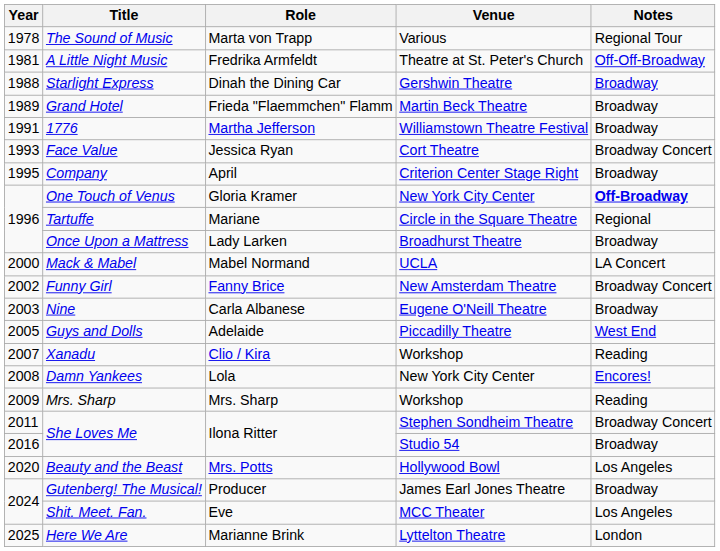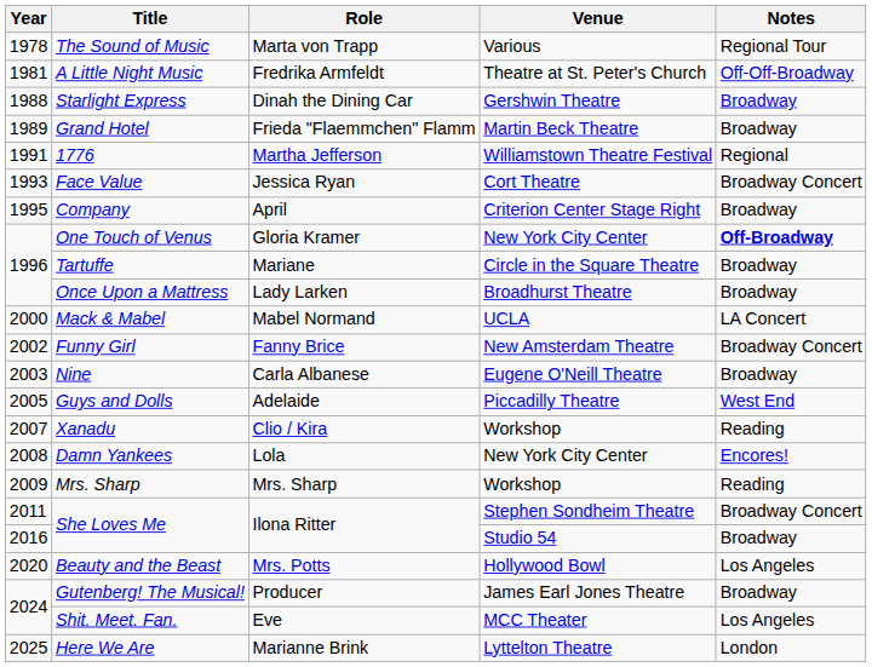 <table class="wikitable plainrowheaders sortable">
 <tr>
 <th scope="col">Year</th>
 <th scope="col">Title</th>
 <th scope="col">Role</th>
 <th scope="col">Venue</th>
 <th scope="col" class="unsortable">Notes</th>
 </tr>
 <tr>
 <td scope="row">1978</td>
 <td><em><a href='#'>The Sound of Music</a></em></td>
 <td>Marta von Trapp</td>
 <td>Various</td>
 <td>Regional Tour</td>
 </tr>
 <tr>
 <td scope="row">1981</td>
 <td><em><a href='#'>A Little Night Music</a></em></td>
 <td>Fredrika Armfeldt</td>
 <td>Theatre at St. Peter's Church</td>
 <td><a href='#'>Off-Off-Broadway</a></td>
 </tr>
 <tr>
 <td scope="row">1988</td>
 <td><em><a href='#'>Starlight Express</a></em></td>
 <td>Dinah the Dining Car</td>
 <td><a href='#'>Gershwin Theatre</a></td>
 <td><a href='#'>Broadway</a></td>
 </tr>
 <tr>
 <td scope="row">1989</td>
 <td><em><a href='#'>Grand Hotel</a></em></td>
 <td>Frieda "Flaemmchen" Flamm</td>
 <td><a href='#'>Martin Beck Theatre</a></td>
 <td>Broadway</td>
 </tr>
 <tr>
 <td scope="row">1991</td>
 <td><a href='#'><em>1776</em></a></td>
 <td><a href='#'>Martha Jefferson</a></td>
 <td><a href='#'>Williamstown Theatre Festival</a></td>
-<td>Broadway</td>
+<td>Regional</td>
 </tr>
 <tr>
 <td scope="row">1993</td>
 <td><em><a href='#'>Face Value</a></em></td>
 <td>Jessica Ryan</td>
 <td><a href='#'>Cort Theatre</a></td>
 <td>Broadway Concert</td>
 </tr>
 <tr>
 <td scope="row">1995</td>
 <td><em><a href='#'>Company</a></em></td>
 <td>April</td>
 <td><a href='#'>Criterion Center Stage Right</a></td>
 <td>Broadway</td>
 </tr>
 <tr>
 <td rowspan="3" scope="row">1996</td>
 <td><em><a href='#'>One Touch of Venus</a></em></td>
 <td>Gloria Kramer</td>
 <td><a href='#'>New York City Center</a></td>
 <td><strong><a href='#'>Off-Broadway</a></strong></td>
 </tr>
 <tr>
 <td><em><a href='#'>Tartuffe</a></em></td>
 <td>Mariane</td>
 <td><a href='#'>Circle in the Square Theatre</a></td>
-<td>Regional</td>
+<td>Broadway</td>
 </tr>
 <tr>
 <td><em><a href='#'>Once Upon a Mattress</a></em></td>
 <td>Lady Larken</td>
 <td><a href='#'>Broadhurst Theatre</a></td>
 <td>Broadway</td>
 </tr>
 <tr>
 <td scope="row">2000</td>
 <td><em><a href='#'>Mack & Mabel</a></em></td>
 <td>Mabel Normand</td>
 <td><a href='#'>UCLA</a></td>
 <td>LA Concert</td>
 </tr>
 <tr>
 <td scope="row">2002</td>
 <td><em><a href='#'>Funny Girl</a></em></td>
 <td><a href='#'>Fanny Brice</a></td>
 <td><a href='#'>New Amsterdam Theatre</a></td>
 <td>Broadway Concert</td>
 </tr>
 <tr>
 <td scope="row">2003</td>
 <td><em><a href='#'>Nine</a></em></td>
 <td>Carla Albanese</td>
 <td><a href='#'>Eugene O'Neill Theatre</a></td>
 <td>Broadway</td>
 </tr>
 <tr>
 <td scope="row">2005</td>
 <td><em><a href='#'>Guys and Dolls</a></em></td>
 <td>Adelaide</td>
 <td><a href='#'>Piccadilly Theatre</a></td>
 <td><a href='#'>West End</a></td>
 </tr>
 <tr>
 <td scope="row">2007</td>
 <td><em><a href='#'>Xanadu</a></em></td>
 <td><a href='#'>Clio / Kira</a></td>
 <td>Workshop</td>
 <td>Reading</td>
 </tr>
 <tr>
 <td scope="row">2008</td>
 <td><em><a href='#'>Damn Yankees</a></em></td>
 <td>Lola</td>
 <td>New York City Center</td>
 <td><a href='#'>Encores!</a></td>
 </tr>
 <tr>
 <td scope="row">2009</td>
 <td><em>Mrs. Sharp</em></td>
 <td>Mrs. Sharp</td>
 <td>Workshop</td>
 <td>Reading</td>
 </tr>
 <tr>
 <td scope="row">2011</td>
 <td rowspan="2"><em><a href='#'>She Loves Me</a></em></td>
 <td rowspan=2>Ilona Ritter</td>
 <td><a href='#'>Stephen Sondheim Theatre</a></td>
 <td>Broadway Concert</td>
 </tr>
 <tr>
 <td scope="row">2016</td>
 <td><a href='#'>Studio 54</a></td>
 <td>Broadway</td>
 </tr>
 <tr>
 <td scope="row">2020</td>
 <td><em><a href='#'>Beauty and the Beast</a></em></td>
 <td><a href='#'>Mrs. Potts</a></td>
 <td><a href='#'>Hollywood Bowl</a></td>
 <td>Los Angeles</td>
 </tr>
 <tr>
 <td rowspan="2">2024</td>
 <td><em><a href='#'>Gutenberg! The Musical!</a></em></td>
 <td>Producer</td>
 <td>James Earl Jones Theatre</td>
 <td>Broadway</td>
 </tr>
 <tr>
 <td><em><a href='#'>Shit. Meet. Fan.</a></em></td>
 <td>Eve</td>
 <td><a href='#'>MCC Theater</a></td>
 <td>Los Angeles</td>
 </tr>
 <tr>
 <td scope="row">2025</td>
 <td><em><a href='#'>Here We Are</a></em></td>
 <td>Marianne Brink</td>
 <td><a href='#'>Lyttelton Theatre</a></td>
 <td>London</td>
 </tr>
 </table>
